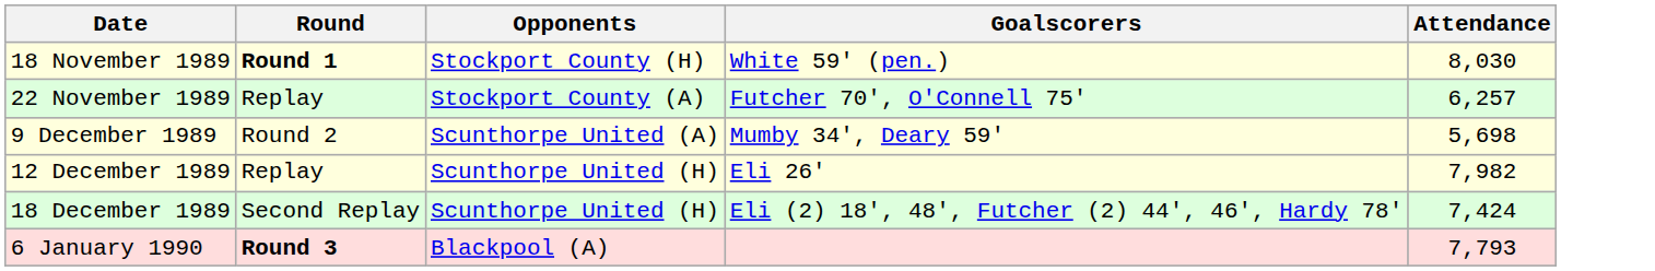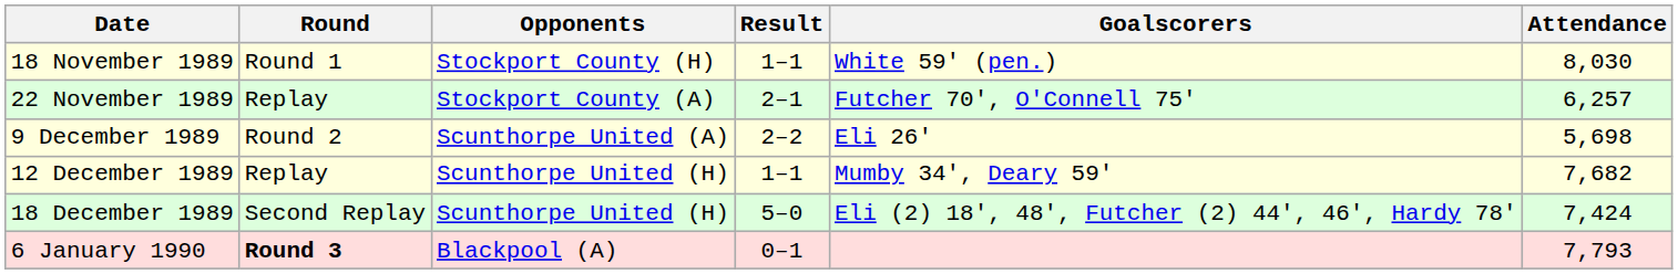 <table class="wikitable">
 <tr>
 <th>Date</th>
 <th>Round</th>
 <th>Opponents</th>
+<th>Result</th>
 <th>Goalscorers</th>
 <th>Attendance</th>
 </tr>
 <tr bgcolor="#ffffdd">
 <td>18 November 1989</td>
-<td><strong>Round 1</strong></td>
+<td>Round 1</td>
 <td><a href='#'>Stockport County</a> (H)</td>
+<td align="center">1–1</td>
 <td><a href='#'>White</a> 59' (<a href='#'>pen.</a>)</td>
 <td align="center">8,030</td>
 </tr>
 <tr bgcolor="#ddffdd">
 <td>22 November 1989</td>
 <td>Replay</td>
 <td><a href='#'>Stockport County</a> (A)</td>
+<td align="center">2–1</td>
 <td><a href='#'>Futcher</a> 70', <a href='#'>O'Connell</a> 75'</td>
 <td align="center">6,257</td>
 </tr>
 <tr bgcolor="#ffffdd">
 <td>9 December 1989</td>
 <td>Round 2</td>
 <td><a href='#'>Scunthorpe United</a> (A)</td>
-<td><a href='#'>Mumby</a> 34', <a href='#'>Deary</a> 59'</td>
+<td align="center">2–2</td>
+<td><a href='#'>Eli</a> 26'</td>
 <td align="center">5,698</td>
 </tr>
 <tr bgcolor="#ffffdd">
 <td>12 December 1989</td>
 <td>Replay</td>
 <td><a href='#'>Scunthorpe United</a> (H)</td>
-<td><a href='#'>Eli</a> 26'</td>
-<td align="center">7,982</td>
+<td align="center">1–1</td>
+<td><a href='#'>Mumby</a> 34', <a href='#'>Deary</a> 59'</td>
+<td align="center">7,682</td>
 </tr>
 <tr bgcolor="#ddffdd">
 <td>18 December 1989</td>
 <td>Second Replay</td>
 <td><a href='#'>Scunthorpe United</a> (H)</td>
+<td align="center">5–0</td>
 <td><a href='#'>Eli</a> (2) 18', 48', <a href='#'>Futcher</a> (2) 44', 46', <a href='#'>Hardy</a> 78'</td>
 <td align="center">7,424</td>
 </tr>
 <tr bgcolor="#ffdddd">
 <td>6 January 1990</td>
 <td><strong>Round 3</strong></td>
 <td><a href='#'>Blackpool</a> (A)</td>
+<td align="center">0–1</td>
 <td></td>
 <td align="center">7,793</td>
 </tr>
 </table>
